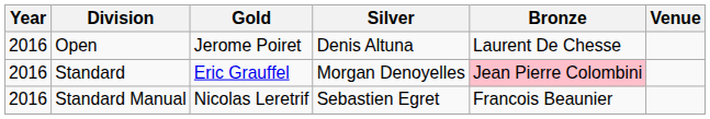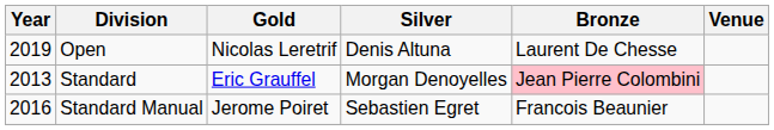 <table class="wikitable sortable" style="text-align: left;">
 <tr>
 <th>Year</th>
 <th>Division</th>
 <th> Gold</th>
 <th> Silver</th>
 <th> Bronze</th>
 <th>Venue</th>
 </tr>
 <tr>
-<td>2016</td>
+<td>2019</td>
 <td>Open</td>
-<td>Jerome Poiret</td>
+<td>Nicolas Leretrif</td>
 <td>Denis Altuna</td>
 <td>Laurent De Chesse</td>
 <td></td>
 </tr>
 <tr>
-<td>2016</td>
+<td>2013</td>
 <td>Standard</td>
 <td><a href='#'>Eric Grauffel</a></td>
 <td>Morgan Denoyelles</td>
 <td style="background: pink;">Jean Pierre Colombini</td>
 <td></td>
 </tr>
 <tr>
 <td>2016</td>
 <td>Standard Manual</td>
-<td>Nicolas Leretrif</td>
+<td>Jerome Poiret</td>
 <td>Sebastien Egret</td>
 <td>Francois Beaunier</td>
 <td></td>
 </tr>
 <tr>
 </tr>
 </table>
